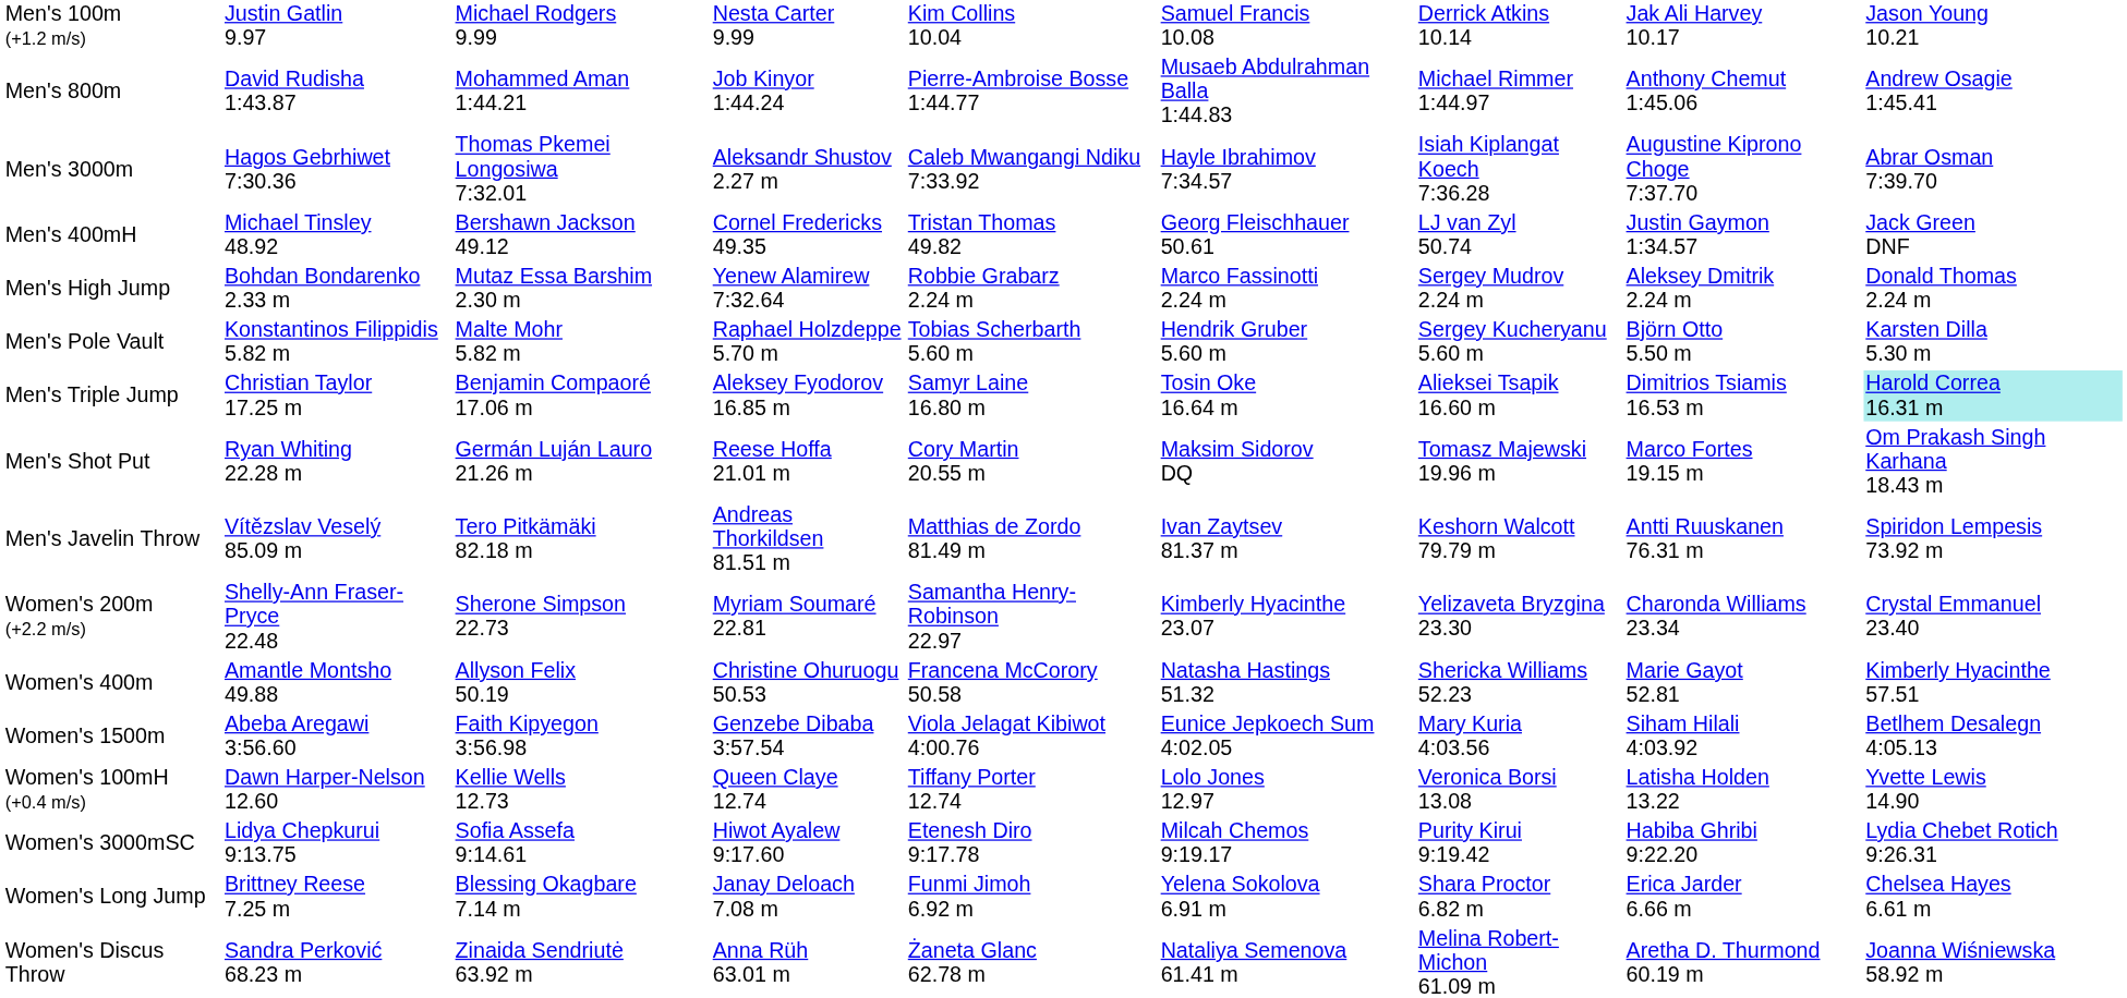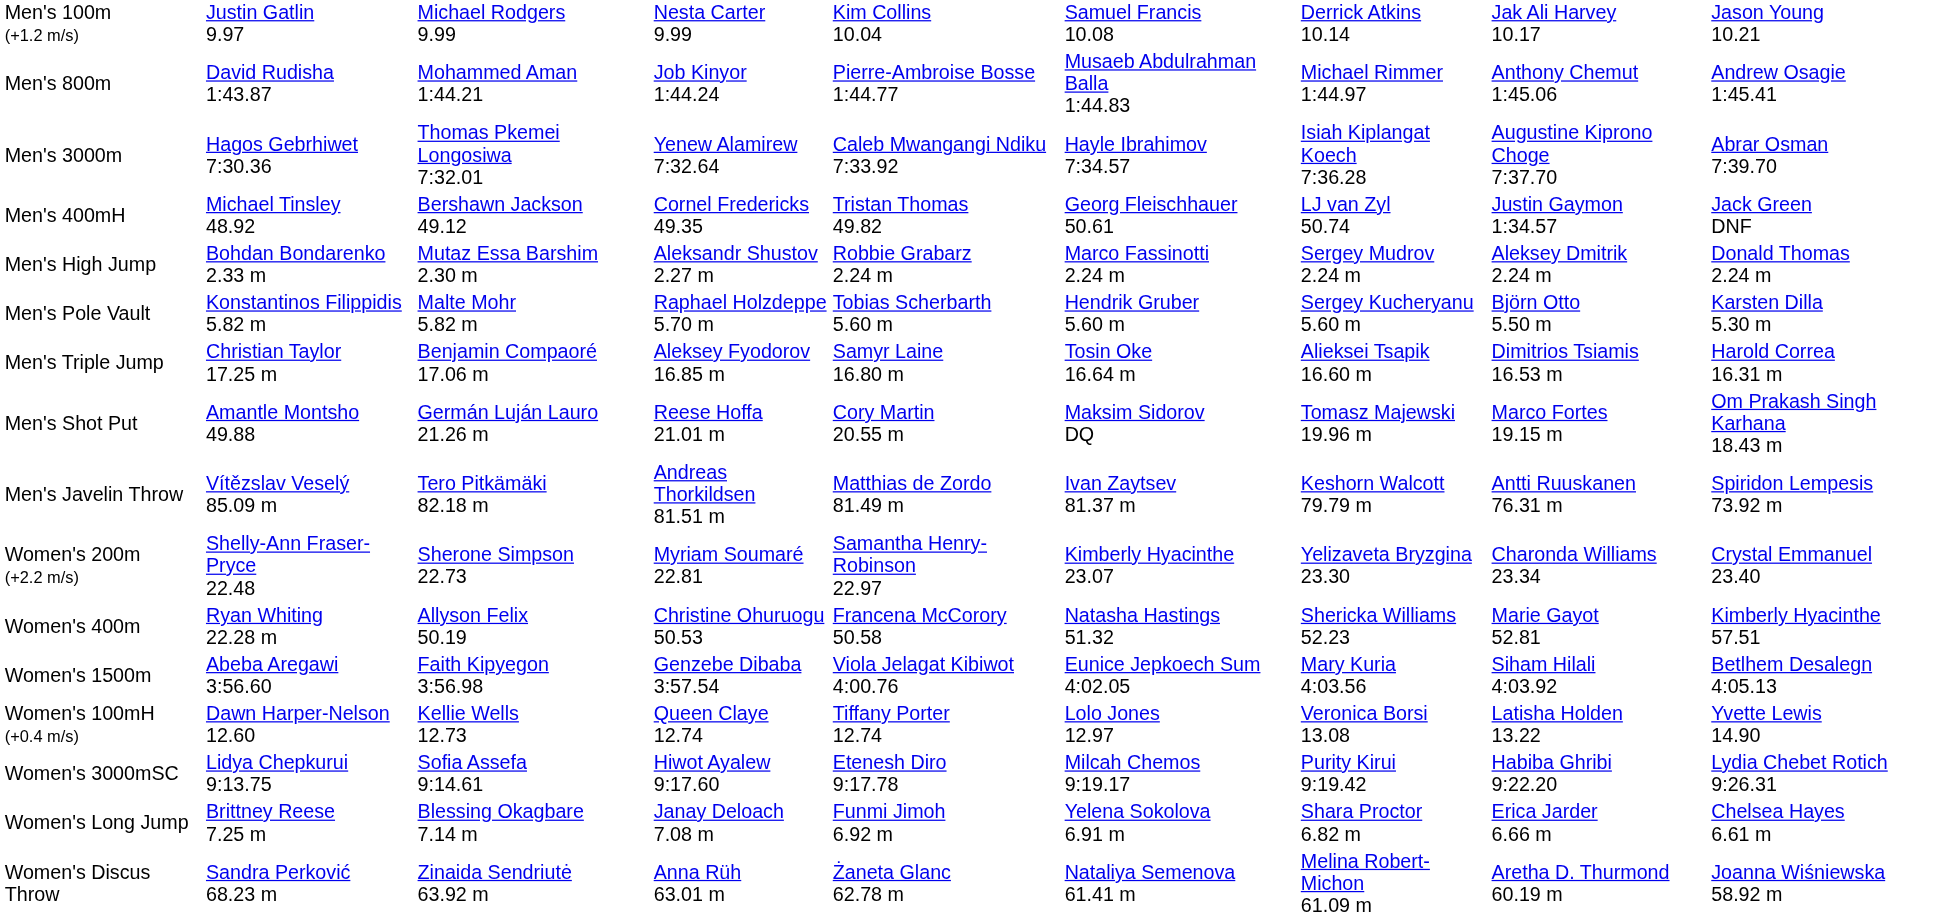 <table>
 <tr>
 <td>Men's 100m<br><small>(+1.2 m/s)</small></td>
 <td><a href='#'>Justin Gatlin</a><br>  9.97</td>
 <td><a href='#'>Michael Rodgers</a><br>  9.99</td>
 <td><a href='#'>Nesta Carter</a><br>  9.99</td>
 <td><a href='#'>Kim Collins</a><br>  10.04</td>
 <td><a href='#'>Samuel Francis</a><br>  10.08</td>
 <td><a href='#'>Derrick Atkins</a><br>  10.14</td>
 <td><a href='#'>Jak Ali Harvey</a><br>  10.17</td>
 <td><a href='#'>Jason Young</a><br>  10.21</td>
 </tr>
 <tr>
 <td>Men's 800m</td>
 <td><a href='#'>David Rudisha</a><br>  1:43.87</td>
 <td><a href='#'>Mohammed Aman</a><br>  1:44.21</td>
 <td><a href='#'>Job Kinyor</a><br>  1:44.24</td>
 <td><a href='#'>Pierre-Ambroise Bosse</a><br>  1:44.77</td>
 <td><a href='#'>Musaeb Abdulrahman Balla</a><br>  1:44.83</td>
 <td><a href='#'>Michael Rimmer</a><br>  1:44.97</td>
 <td><a href='#'>Anthony Chemut</a><br>  1:45.06</td>
 <td><a href='#'>Andrew Osagie</a><br>  1:45.41</td>
 </tr>
 <tr>
 <td>Men's 3000m</td>
 <td><a href='#'>Hagos Gebrhiwet</a><br>  7:30.36</td>
 <td><a href='#'>Thomas Pkemei Longosiwa</a><br>  7:32.01</td>
-<td><a href='#'>Aleksandr Shustov</a><br>  2.27 m</td>
+<td><a href='#'>Yenew Alamirew</a><br>  7:32.64</td>
 <td><a href='#'>Caleb Mwangangi Ndiku</a><br>  7:33.92</td>
 <td><a href='#'>Hayle Ibrahimov</a><br>  7:34.57</td>
 <td><a href='#'>Isiah Kiplangat Koech</a><br>  7:36.28</td>
 <td><a href='#'>Augustine Kiprono Choge</a><br>  7:37.70</td>
 <td><a href='#'>Abrar Osman</a><br>  7:39.70</td>
 </tr>
 <tr>
 <td>Men's 400mH</td>
 <td><a href='#'>Michael Tinsley</a><br>  48.92</td>
 <td><a href='#'>Bershawn Jackson</a><br>  49.12</td>
 <td><a href='#'>Cornel Fredericks</a><br>  49.35</td>
 <td><a href='#'>Tristan Thomas</a><br>  49.82</td>
 <td><a href='#'>Georg Fleischhauer</a><br>  50.61</td>
 <td><a href='#'>LJ van Zyl</a><br>  50.74</td>
 <td><a href='#'>Justin Gaymon</a><br>  1:34.57</td>
 <td><a href='#'>Jack Green</a><br>  DNF</td>
 </tr>
 <tr>
 <td>Men's High Jump</td>
 <td><a href='#'>Bohdan Bondarenko</a><br>  2.33 m</td>
 <td><a href='#'>Mutaz Essa Barshim</a><br>  2.30 m</td>
-<td><a href='#'>Yenew Alamirew</a><br>  7:32.64</td>
+<td><a href='#'>Aleksandr Shustov</a><br>  2.27 m</td>
 <td><a href='#'>Robbie Grabarz</a><br>  2.24 m</td>
 <td><a href='#'>Marco Fassinotti</a><br>  2.24 m</td>
 <td><a href='#'>Sergey Mudrov</a><br>  2.24 m</td>
 <td><a href='#'>Aleksey Dmitrik</a><br>  2.24 m</td>
 <td><a href='#'>Donald Thomas</a><br>  2.24 m</td>
 </tr>
 <tr>
 <td>Men's Pole Vault</td>
 <td><a href='#'>Konstantinos Filippidis</a><br>  5.82 m</td>
 <td><a href='#'>Malte Mohr</a><br>  5.82 m</td>
 <td><a href='#'>Raphael Holzdeppe</a><br>  5.70 m</td>
 <td><a href='#'>Tobias Scherbarth</a><br>  5.60 m</td>
 <td><a href='#'>Hendrik Gruber</a><br>  5.60 m</td>
 <td><a href='#'>Sergey Kucheryanu</a><br>  5.60 m</td>
 <td><a href='#'>Björn Otto</a><br>  5.50 m</td>
 <td><a href='#'>Karsten Dilla</a><br>  5.30 m</td>
 </tr>
 <tr>
 <td>Men's Triple Jump</td>
 <td><a href='#'>Christian Taylor</a><br>  17.25 m</td>
 <td><a href='#'>Benjamin Compaoré</a><br>  17.06 m</td>
 <td><a href='#'>Aleksey Fyodorov</a><br>  16.85 m</td>
 <td><a href='#'>Samyr Laine</a><br>  16.80 m</td>
 <td><a href='#'>Tosin Oke</a><br>  16.64 m</td>
 <td><a href='#'>Alieksei Tsapik</a><br>  16.60 m</td>
 <td><a href='#'>Dimitrios Tsiamis</a><br>  16.53 m</td>
-<td style="background: paleturquoise;"><a href='#'>Harold Correa</a><br>  16.31 m</td>
+<td><a href='#'>Harold Correa</a><br>  16.31 m</td>
 </tr>
 <tr>
 <td>Men's Shot Put</td>
-<td><a href='#'>Ryan Whiting</a><br>  22.28 m</td>
+<td><a href='#'>Amantle Montsho</a><br>  49.88</td>
 <td><a href='#'>Germán Luján Lauro</a><br>  21.26 m</td>
 <td><a href='#'>Reese Hoffa</a><br>  21.01 m</td>
 <td><a href='#'>Cory Martin</a><br>  20.55 m</td>
 <td><a href='#'>Maksim Sidorov</a><br>  DQ</td>
 <td><a href='#'>Tomasz Majewski</a><br>  19.96 m</td>
 <td><a href='#'>Marco Fortes</a><br>  19.15 m</td>
 <td><a href='#'>Om Prakash Singh Karhana</a><br>  18.43 m</td>
 </tr>
 <tr>
 <td>Men's Javelin Throw</td>
 <td><a href='#'>Vítězslav Veselý</a><br>  85.09 m</td>
 <td><a href='#'>Tero Pitkämäki</a><br>  82.18 m</td>
 <td><a href='#'>Andreas Thorkildsen</a><br>  81.51 m</td>
 <td><a href='#'>Matthias de Zordo</a><br>  81.49 m</td>
 <td><a href='#'>Ivan Zaytsev</a><br>  81.37 m</td>
 <td><a href='#'>Keshorn Walcott</a><br>  79.79 m</td>
 <td><a href='#'>Antti Ruuskanen</a><br>  76.31 m</td>
 <td><a href='#'>Spiridon Lempesis</a><br>  73.92 m</td>
 </tr>
 <tr>
 <td>Women's 200m<br><small>(+2.2 m/s)</small></td>
 <td><a href='#'>Shelly-Ann Fraser-Pryce</a><br>  22.48</td>
 <td><a href='#'>Sherone Simpson</a><br>  22.73</td>
 <td><a href='#'>Myriam Soumaré</a><br>  22.81</td>
 <td><a href='#'>Samantha Henry-Robinson</a><br>  22.97</td>
 <td><a href='#'>Kimberly Hyacinthe</a><br>  23.07</td>
 <td><a href='#'>Yelizaveta Bryzgina</a><br>  23.30</td>
 <td><a href='#'>Charonda Williams</a><br>  23.34</td>
 <td><a href='#'>Crystal Emmanuel</a><br>  23.40</td>
 </tr>
 <tr>
 <td>Women's 400m</td>
-<td><a href='#'>Amantle Montsho</a><br>  49.88</td>
+<td><a href='#'>Ryan Whiting</a><br>  22.28 m</td>
 <td><a href='#'>Allyson Felix</a><br>  50.19</td>
 <td><a href='#'>Christine Ohuruogu</a><br>  50.53</td>
 <td><a href='#'>Francena McCorory</a><br>  50.58</td>
 <td><a href='#'>Natasha Hastings</a><br>  51.32</td>
 <td><a href='#'>Shericka Williams</a><br>  52.23</td>
 <td><a href='#'>Marie Gayot</a><br>  52.81</td>
 <td><a href='#'>Kimberly Hyacinthe</a><br>  57.51</td>
 </tr>
 <tr>
 <td>Women's 1500m</td>
 <td><a href='#'>Abeba Aregawi</a><br>  3:56.60</td>
 <td><a href='#'>Faith Kipyegon</a><br>  3:56.98</td>
 <td><a href='#'>Genzebe Dibaba</a><br>  3:57.54</td>
 <td><a href='#'>Viola Jelagat Kibiwot</a><br>  4:00.76</td>
 <td><a href='#'>Eunice Jepkoech Sum</a><br>  4:02.05</td>
 <td><a href='#'>Mary Kuria</a><br>  4:03.56</td>
 <td><a href='#'>Siham Hilali</a><br>  4:03.92</td>
 <td><a href='#'>Betlhem Desalegn</a><br>  4:05.13</td>
 </tr>
 <tr>
 <td>Women's 100mH<br><small>(+0.4 m/s)</small></td>
 <td><a href='#'>Dawn Harper-Nelson</a><br>  12.60</td>
 <td><a href='#'>Kellie Wells</a><br>  12.73</td>
 <td><a href='#'>Queen Claye</a><br>  12.74</td>
 <td><a href='#'>Tiffany Porter</a><br>  12.74</td>
 <td><a href='#'>Lolo Jones</a><br>  12.97</td>
 <td><a href='#'>Veronica Borsi</a><br>  13.08</td>
 <td><a href='#'>Latisha Holden</a><br>  13.22</td>
 <td><a href='#'>Yvette Lewis</a><br>  14.90</td>
 </tr>
 <tr>
 <td>Women's 3000mSC</td>
 <td><a href='#'>Lidya Chepkurui</a><br>  9:13.75</td>
 <td><a href='#'>Sofia Assefa</a><br>  9:14.61</td>
 <td><a href='#'>Hiwot Ayalew</a><br>  9:17.60</td>
 <td><a href='#'>Etenesh Diro</a><br>  9:17.78</td>
 <td><a href='#'>Milcah Chemos</a><br>  9:19.17</td>
 <td><a href='#'>Purity Kirui</a><br>  9:19.42</td>
 <td><a href='#'>Habiba Ghribi</a><br>  9:22.20</td>
 <td><a href='#'>Lydia Chebet Rotich</a><br>  9:26.31</td>
 </tr>
 <tr>
 <td>Women's Long Jump</td>
 <td><a href='#'>Brittney Reese</a><br>  7.25 m</td>
 <td><a href='#'>Blessing Okagbare</a><br>  7.14 m</td>
 <td><a href='#'>Janay Deloach</a><br>  7.08 m</td>
 <td><a href='#'>Funmi Jimoh</a><br>  6.92 m</td>
 <td><a href='#'>Yelena Sokolova</a><br>  6.91 m</td>
 <td><a href='#'>Shara Proctor</a><br>  6.82 m</td>
 <td><a href='#'>Erica Jarder</a><br>  6.66 m</td>
 <td><a href='#'>Chelsea Hayes</a><br>  6.61 m</td>
 </tr>
 <tr>
 <td>Women's Discus Throw</td>
 <td><a href='#'>Sandra Perković</a><br>  68.23 m</td>
 <td><a href='#'>Zinaida Sendriutė</a><br>  63.92 m</td>
 <td><a href='#'>Anna Rüh</a><br>  63.01 m</td>
 <td><a href='#'>Żaneta Glanc</a><br>  62.78 m</td>
 <td><a href='#'>Nataliya Semenova</a><br>  61.41 m</td>
 <td><a href='#'>Melina Robert-Michon</a><br>  61.09 m</td>
 <td><a href='#'>Aretha D. Thurmond</a><br>  60.19 m</td>
 <td><a href='#'>Joanna Wiśniewska</a><br>  58.92 m</td>
 </tr>
 </table>
